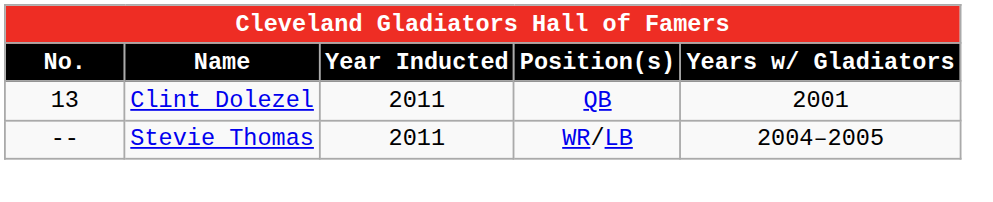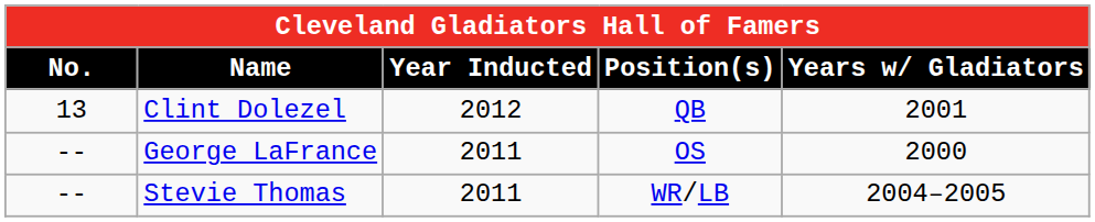 <table class="wikitable sortable">
 <tr>
 <td colspan="5" style= "background: #EE2D24; color: white" align="center"><strong>Cleveland Gladiators Hall of Famers</strong></td>
 </tr>
 <tr>
 <th width=60px style="background: #000; color: white">No.</th>
 <th style="background: #000; color: white">Name</th>
 <th style="background: #000; color: white">Year Inducted</th>
 <th style="background: #000; color: white">Position(s)</th>
 <th style="background: #000; color: white">Years w/ Gladiators</th>
 </tr>
 <tr>
 <td style="text-align:center;">13</td>
 <td><a href='#'>Clint Dolezel</a></td>
-<td style="text-align:center;">2011</td>
+<td style="text-align:center;">2012</td>
 <td style="text-align:center;"><a href='#'>QB</a></td>
 <td style="text-align:center;">2001</td>
+</tr>
+<tr>
+<td style="text-align:center;">--</td>
+<td><a href='#'>George LaFrance</a></td>
+<td style="text-align:center;">2011</td>
+<td style="text-align:center;"><a href='#'>OS</a></td>
+<td style="text-align:center;">2000</td>
 </tr>
 <tr>
 <td style="text-align:center;">--</td>
 <td><a href='#'>Stevie Thomas</a></td>
 <td style="text-align:center;">2011</td>
 <td style="text-align:center;"><a href='#'>WR</a>/<a href='#'>LB</a></td>
 <td style="text-align:center;">2004–2005</td>
 </tr>
 </table>
